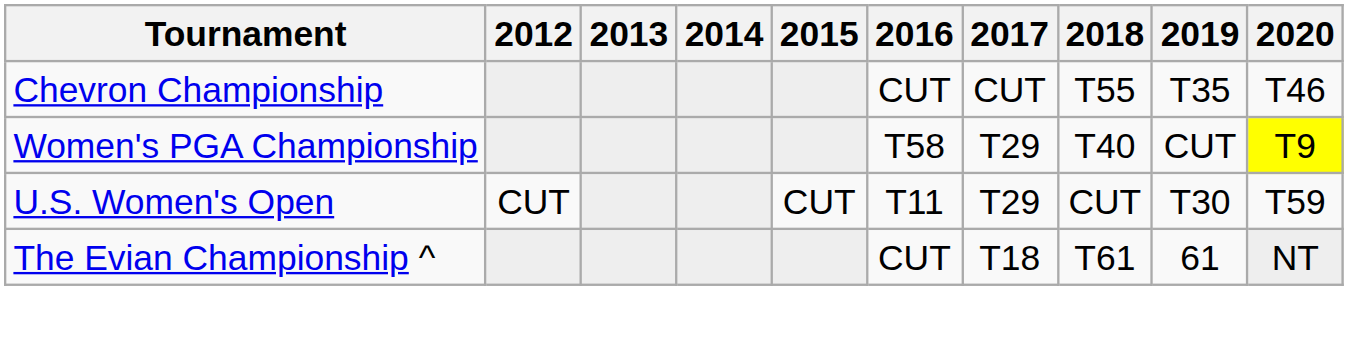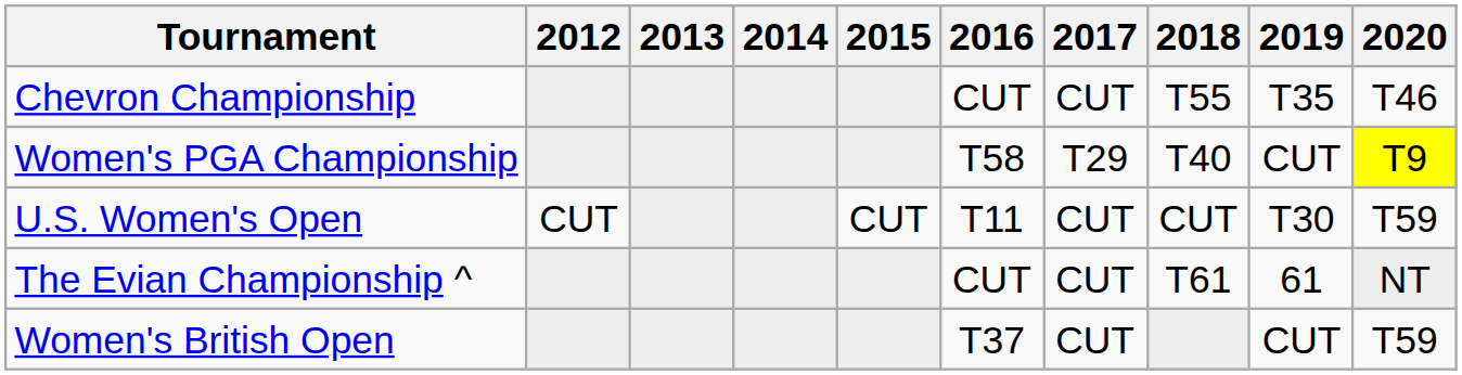 <table class="wikitable" style="font-size:95%;text-align:center;">
 <tr>
 <th>Tournament</th>
 <th>2012</th>
 <th>2013</th>
 <th>2014</th>
 <th>2015</th>
 <th>2016</th>
 <th>2017</th>
 <th>2018</th>
 <th>2019</th>
 <th>2020</th>
 </tr>
 <tr>
 <td align=left><a href='#'>Chevron Championship</a></td>
 <td style="background:#eeeeee;"></td>
 <td style="background:#eeeeee;"></td>
 <td style="background:#eeeeee;"></td>
 <td style="background:#eeeeee;"></td>
 <td>CUT</td>
 <td>CUT</td>
 <td>T55</td>
 <td>T35</td>
 <td>T46</td>
 </tr>
 <tr>
 <td align=left><a href='#'>Women's PGA Championship</a></td>
 <td style="background:#eeeeee;"></td>
 <td style="background:#eeeeee;"></td>
 <td style="background:#eeeeee;"></td>
 <td style="background:#eeeeee;"></td>
 <td>T58</td>
 <td>T29</td>
 <td>T40</td>
 <td>CUT</td>
 <td style="background:yellow;">T9</td>
 </tr>
 <tr>
 <td align=left><a href='#'>U.S. Women's Open</a></td>
 <td>CUT</td>
 <td style="background:#eeeeee;"></td>
 <td style="background:#eeeeee;"></td>
 <td>CUT</td>
 <td>T11</td>
-<td>T29</td>
+<td>CUT</td>
 <td>CUT</td>
 <td>T30</td>
 <td>T59</td>
 </tr>
 <tr>
 <td align=left><a href='#'>The Evian Championship</a> ^</td>
 <td style="background:#eeeeee;" colspan=1></td>
 <td style="background:#eeeeee;"></td>
 <td style="background:#eeeeee;"></td>
 <td style="background:#eeeeee;"></td>
 <td>CUT</td>
-<td>T18</td>
+<td>CUT</td>
 <td>T61</td>
 <td>61</td>
 <td style="background:#eeeeee;">NT</td>
 </tr>
+<tr>
+<td align=left><a href='#'>Women's British Open</a></td>
+<td style="background:#eeeeee;"></td>
+<td style="background:#eeeeee;"></td>
+<td style="background:#eeeeee;"></td>
+<td style="background:#eeeeee;"></td>
+<td>T37</td>
+<td>CUT</td>
+<td style="background:#eeeeee;"></td>
+<td>CUT</td>
+<td>T59</td>
+</tr>
 </table>
